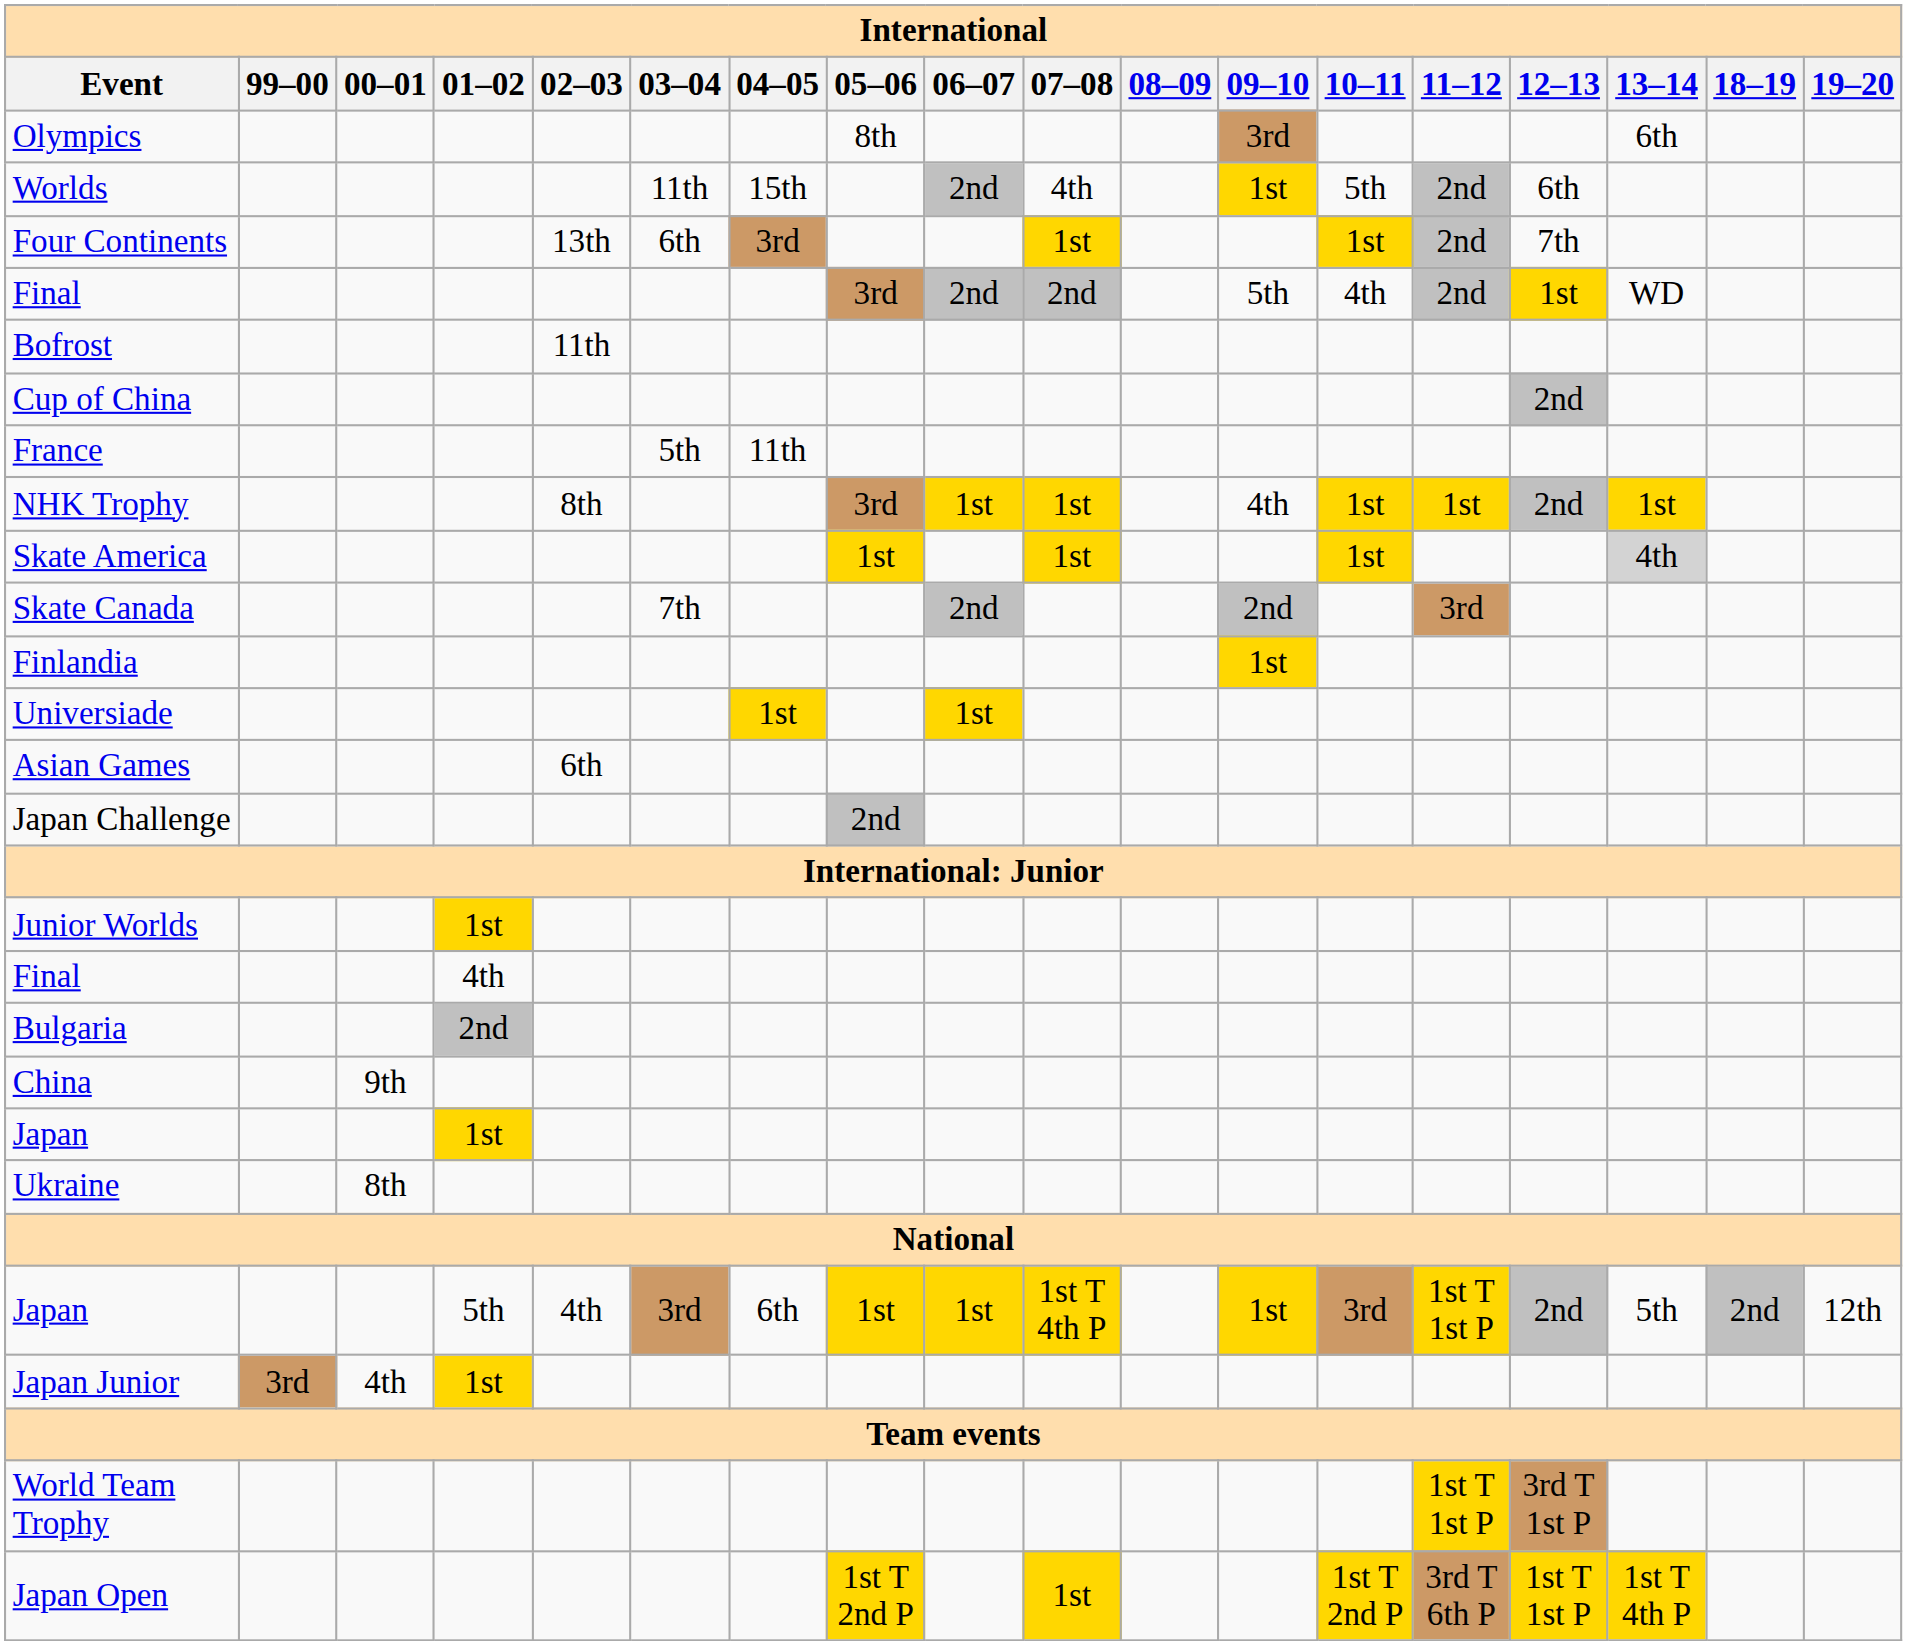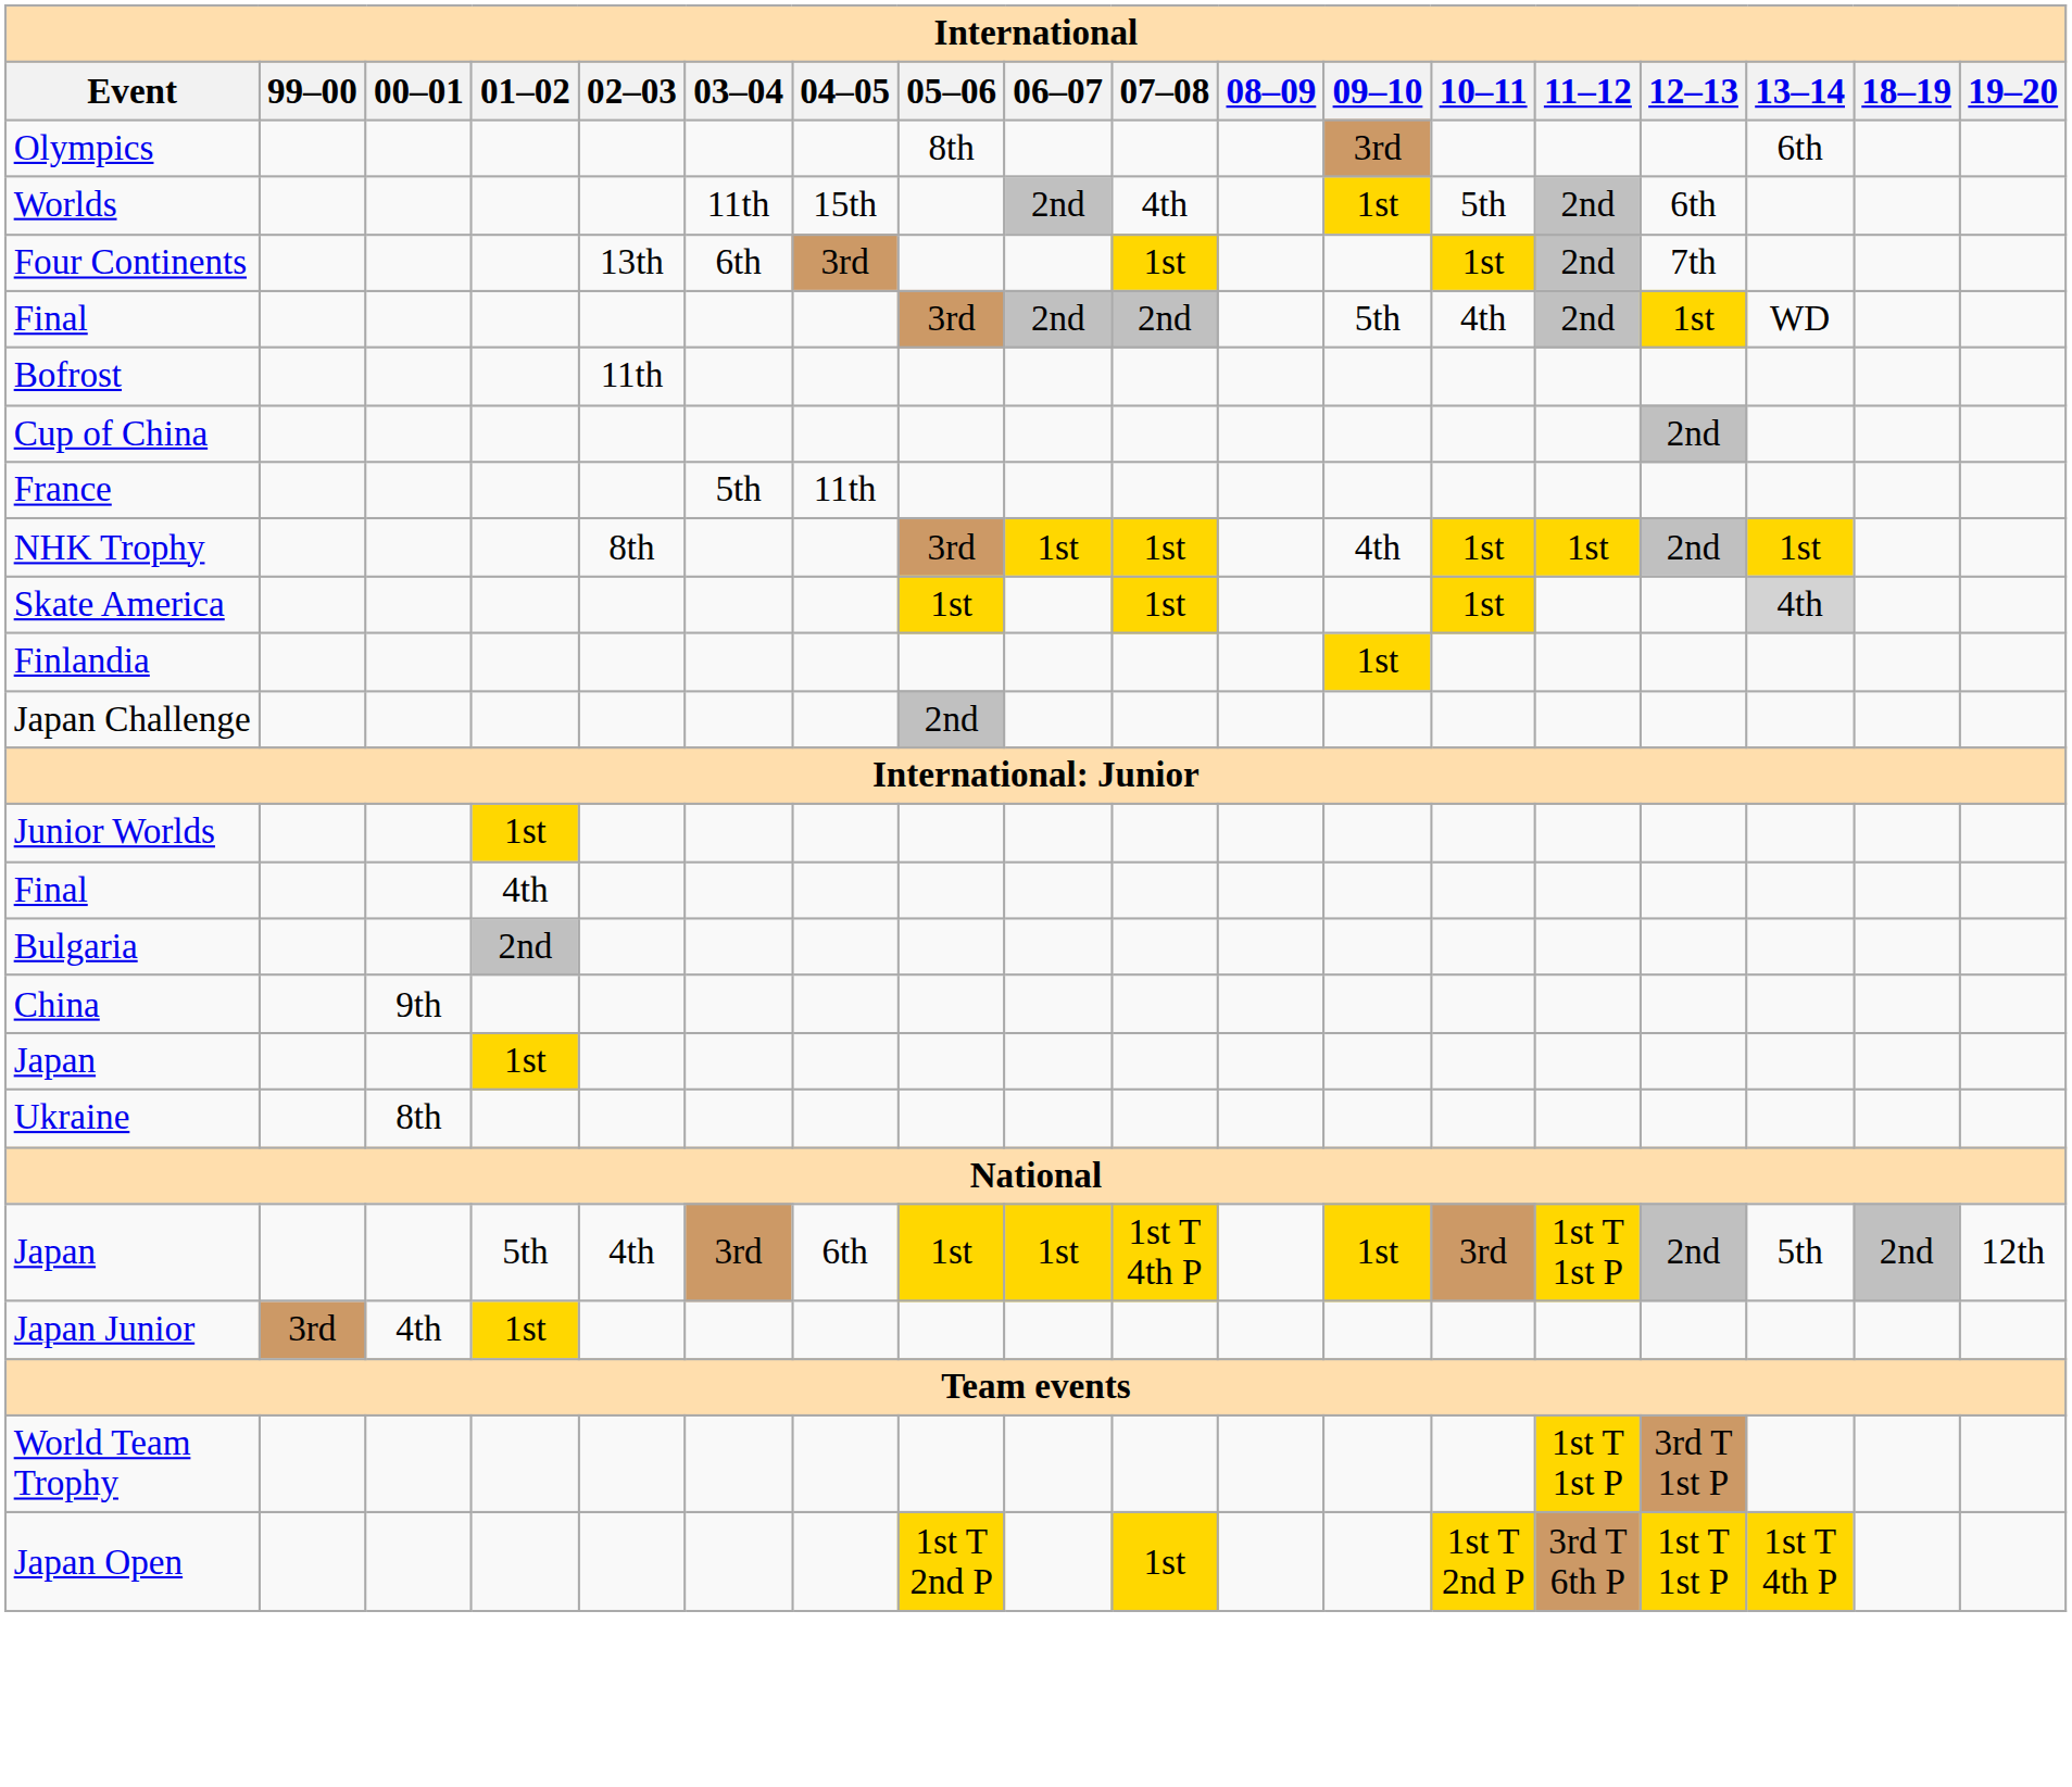 <table class="wikitable" style="text-align:center">
 <tr>
 <th colspan="18" style="background-color: #ffdead;">International</th>
 </tr>
 <tr>
 <th>Event</th>
 <th>99–00</th>
 <th>00–01</th>
 <th>01–02</th>
 <th>02–03</th>
 <th>03–04</th>
 <th>04–05</th>
 <th>05–06</th>
 <th>06–07</th>
 <th>07–08</th>
 <th><a href='#'>08–09</a></th>
 <th><a href='#'>09–10</a></th>
 <th><a href='#'>10–11</a></th>
 <th><a href='#'>11–12</a></th>
 <th><a href='#'>12–13</a></th>
 <th><a href='#'>13–14</a></th>
 <th><a href='#'>18–19</a></th>
 <th><a href='#'>19–20</a></th>
 </tr>
 <tr>
 <td align=left><a href='#'>Olympics</a></td>
 <td></td>
 <td></td>
 <td></td>
 <td></td>
 <td></td>
 <td></td>
 <td>8th</td>
 <td></td>
 <td></td>
 <td></td>
 <td bgcolor="cc9966">3rd</td>
 <td></td>
 <td></td>
 <td></td>
 <td>6th</td>
 <td></td>
 <td></td>
 </tr>
 <tr>
 <td align=left><a href='#'>Worlds</a></td>
 <td></td>
 <td></td>
 <td></td>
 <td></td>
 <td>11th</td>
 <td>15th</td>
 <td></td>
 <td bgcolor=silver>2nd</td>
 <td>4th</td>
 <td></td>
 <td bgcolor="gold">1st</td>
 <td>5th</td>
 <td bgcolor=silver>2nd</td>
 <td>6th</td>
 <td></td>
 <td></td>
 <td></td>
 </tr>
 <tr>
 <td align=left><a href='#'>Four Continents</a></td>
 <td></td>
 <td></td>
 <td></td>
 <td>13th</td>
 <td>6th</td>
 <td bgcolor=cc9966>3rd</td>
 <td></td>
 <td></td>
 <td bgcolor=gold>1st</td>
 <td></td>
 <td></td>
 <td bgcolor=gold>1st</td>
 <td bgcolor=silver>2nd</td>
 <td>7th</td>
 <td></td>
 <td></td>
 <td></td>
 </tr>
 <tr>
 <td align=left> <a href='#'>Final</a></td>
 <td></td>
 <td></td>
 <td></td>
 <td></td>
 <td></td>
 <td></td>
 <td bgcolor=cc9966>3rd</td>
 <td bgcolor=silver>2nd</td>
 <td bgcolor=silver>2nd</td>
 <td></td>
 <td>5th</td>
 <td>4th</td>
 <td bgcolor=silver>2nd</td>
 <td bgcolor=gold>1st</td>
 <td>WD</td>
 <td></td>
 <td></td>
 </tr>
 <tr>
 <td align=left> <a href='#'>Bofrost</a></td>
 <td></td>
 <td></td>
 <td></td>
 <td>11th</td>
 <td></td>
 <td></td>
 <td></td>
 <td></td>
 <td></td>
 <td></td>
 <td></td>
 <td></td>
 <td></td>
 <td></td>
 <td></td>
 <td></td>
 <td></td>
 </tr>
 <tr>
 <td align=left> <a href='#'>Cup of China</a></td>
 <td></td>
 <td></td>
 <td></td>
 <td></td>
 <td></td>
 <td></td>
 <td></td>
 <td></td>
 <td></td>
 <td></td>
 <td></td>
 <td></td>
 <td></td>
 <td bgcolor=silver>2nd</td>
 <td></td>
 <td></td>
 <td></td>
 </tr>
 <tr>
 <td align=left> <a href='#'>France</a></td>
 <td></td>
 <td></td>
 <td></td>
 <td></td>
 <td>5th</td>
 <td>11th</td>
 <td></td>
 <td></td>
 <td></td>
 <td></td>
 <td></td>
 <td></td>
 <td></td>
 <td></td>
 <td></td>
 <td></td>
 <td></td>
 </tr>
 <tr>
 <td align=left> <a href='#'>NHK Trophy</a></td>
 <td></td>
 <td></td>
 <td></td>
 <td>8th</td>
 <td></td>
 <td></td>
 <td bgcolor=cc9966>3rd</td>
 <td bgcolor=gold>1st</td>
 <td bgcolor=gold>1st</td>
 <td></td>
 <td>4th</td>
 <td bgcolor=gold>1st</td>
 <td bgcolor=gold>1st</td>
 <td bgcolor=silver>2nd</td>
 <td bgcolor=gold>1st</td>
 <td></td>
 <td></td>
 </tr>
 <tr>
 <td align=left> <a href='#'>Skate America</a></td>
 <td></td>
 <td></td>
 <td></td>
 <td></td>
 <td></td>
 <td></td>
 <td bgcolor=gold>1st</td>
 <td></td>
 <td bgcolor=gold>1st</td>
 <td></td>
 <td></td>
 <td bgcolor=gold>1st</td>
 <td></td>
 <td></td>
 <td style="background: lightgrey;">4th</td>
 <td></td>
 <td></td>
 </tr>
 <tr>
-<td align=left> <a href='#'>Skate Canada</a></td>
-<td></td>
-<td></td>
-<td></td>
-<td></td>
-<td>7th</td>
-<td></td>
-<td></td>
-<td bgcolor=silver>2nd</td>
-<td></td>
-<td></td>
-<td bgcolor="silver">2nd</td>
-<td></td>
-<td bgcolor=cc9966>3rd</td>
-<td></td>
-<td></td>
-<td></td>
-<td></td>
-</tr>
-<tr>
 <td align=left><a href='#'>Finlandia</a></td>
 <td></td>
 <td></td>
 <td></td>
 <td></td>
 <td></td>
 <td></td>
 <td></td>
 <td></td>
 <td></td>
 <td></td>
 <td bgcolor="gold">1st</td>
-<td></td>
-<td></td>
-<td></td>
-<td></td>
-<td></td>
-<td></td>
-</tr>
-<tr>
-<td align=left><a href='#'>Universiade</a></td>
-<td></td>
-<td></td>
-<td></td>
-<td></td>
-<td></td>
-<td bgcolor=gold>1st</td>
-<td></td>
-<td bgcolor=gold>1st</td>
-<td></td>
-<td></td>
-<td></td>
-<td></td>
-<td></td>
-<td></td>
-<td></td>
-<td></td>
-<td></td>
-</tr>
-<tr>
-<td align=left><a href='#'>Asian Games</a></td>
-<td></td>
-<td></td>
-<td></td>
-<td>6th</td>
-<td></td>
-<td></td>
-<td></td>
-<td></td>
-<td></td>
-<td></td>
-<td></td>
 <td></td>
 <td></td>
 <td></td>
 <td></td>
 <td></td>
 <td></td>
 </tr>
 <tr>
 <td align=left>Japan Challenge</td>
 <td></td>
 <td></td>
 <td></td>
 <td></td>
 <td></td>
 <td></td>
 <td bgcolor=silver>2nd</td>
 <td></td>
 <td></td>
 <td></td>
 <td></td>
 <td></td>
 <td></td>
 <td></td>
 <td></td>
 <td></td>
 <td></td>
 </tr>
 <tr>
 <th colspan="18" style="background-color: #ffdead;">International: Junior</th>
 </tr>
 <tr>
 <td align=left><a href='#'>Junior Worlds</a></td>
 <td></td>
 <td></td>
 <td bgcolor=gold>1st</td>
 <td></td>
 <td></td>
 <td></td>
 <td></td>
 <td></td>
 <td></td>
 <td></td>
 <td></td>
 <td></td>
 <td></td>
 <td></td>
 <td></td>
 <td></td>
 <td></td>
 </tr>
 <tr>
 <td align=left> <a href='#'>Final</a></td>
 <td></td>
 <td></td>
 <td>4th</td>
 <td></td>
 <td></td>
 <td></td>
 <td></td>
 <td></td>
 <td></td>
 <td></td>
 <td></td>
 <td></td>
 <td></td>
 <td></td>
 <td></td>
 <td></td>
 <td></td>
 </tr>
 <tr>
 <td align=left> <a href='#'>Bulgaria</a></td>
 <td></td>
 <td></td>
 <td bgcolor=silver>2nd</td>
 <td></td>
 <td></td>
 <td></td>
 <td></td>
 <td></td>
 <td></td>
 <td></td>
 <td></td>
 <td></td>
 <td></td>
 <td></td>
 <td></td>
 <td></td>
 <td></td>
 </tr>
 <tr>
 <td align=left> <a href='#'>China</a></td>
 <td></td>
 <td>9th</td>
 <td></td>
 <td></td>
 <td></td>
 <td></td>
 <td></td>
 <td></td>
 <td></td>
 <td></td>
 <td></td>
 <td></td>
 <td></td>
 <td></td>
 <td></td>
 <td></td>
 <td></td>
 </tr>
 <tr>
 <td align=left> <a href='#'>Japan</a></td>
 <td></td>
 <td></td>
 <td bgcolor=gold>1st</td>
 <td></td>
 <td></td>
 <td></td>
 <td></td>
 <td></td>
 <td></td>
 <td></td>
 <td></td>
 <td></td>
 <td></td>
 <td></td>
 <td></td>
 <td></td>
 <td></td>
 </tr>
 <tr>
 <td align=left> <a href='#'>Ukraine</a></td>
 <td></td>
 <td>8th</td>
 <td></td>
 <td></td>
 <td></td>
 <td></td>
 <td></td>
 <td></td>
 <td></td>
 <td></td>
 <td></td>
 <td></td>
 <td></td>
 <td></td>
 <td></td>
 <td></td>
 <td></td>
 </tr>
 <tr>
 <th colspan="18" style="background-color: #ffdead;">National</th>
 </tr>
 <tr>
 <td align="left"><a href='#'>Japan</a></td>
 <td></td>
 <td></td>
 <td>5th</td>
 <td>4th</td>
 <td bgcolor="cc9966">3rd</td>
 <td>6th</td>
 <td bgcolor="gold">1st</td>
 <td bgcolor="gold">1st</td>
 <td bgcolor="gold">1st T<br>4th P</td>
 <td></td>
 <td bgcolor="gold">1st</td>
 <td bgcolor="cc9966">3rd</td>
 <td bgcolor="gold">1st T<br>1st P</td>
 <td bgcolor="silver">2nd</td>
 <td>5th</td>
 <td bgcolor="silver">2nd</td>
 <td>12th</td>
 </tr>
 <tr>
 <td align="left"><a href='#'>Japan Junior</a></td>
 <td bgcolor="cc9966">3rd</td>
 <td>4th</td>
 <td bgcolor="gold">1st</td>
 <td></td>
 <td></td>
 <td></td>
 <td></td>
 <td></td>
 <td></td>
 <td></td>
 <td></td>
 <td></td>
 <td></td>
 <td></td>
 <td></td>
 <td></td>
 <td></td>
 </tr>
 <tr>
 <th colspan="18" style="background-color: #ffdead;">Team events</th>
 </tr>
 <tr>
 <td align="left"><a href='#'>World Team<br>Trophy</a></td>
 <td></td>
 <td></td>
 <td></td>
 <td></td>
 <td></td>
 <td></td>
 <td></td>
 <td></td>
 <td></td>
 <td></td>
 <td></td>
 <td></td>
 <td bgcolor="gold">1st T<br>1st P</td>
 <td bgcolor="cc9966">3rd T<br>1st P</td>
 <td></td>
 <td></td>
 <td></td>
 </tr>
 <tr>
 <td align="left"><a href='#'>Japan Open</a></td>
 <td></td>
 <td></td>
 <td></td>
 <td></td>
 <td></td>
 <td></td>
 <td bgcolor="gold">1st T<br>2nd P</td>
 <td></td>
 <td bgcolor="gold">1st</td>
 <td></td>
 <td></td>
 <td bgcolor="gold">1st T<br>2nd P</td>
 <td bgcolor="cc9966">3rd T<br>6th P</td>
 <td bgcolor="gold">1st T<br>1st P</td>
 <td bgcolor="gold">1st T<br>4th P</td>
 <td></td>
 <td></td>
 </tr>
 </table>
